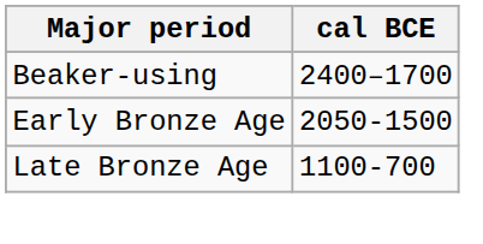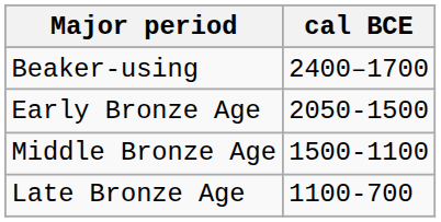 <table class="wikitable">
 <tr>
 <th>Major period</th>
 <th>cal BCE</th>
 </tr>
 <tr>
 <td>Beaker-using</td>
 <td>2400–1700</td>
 </tr>
 <tr>
 <td>Early Bronze Age</td>
 <td>2050-1500</td>
 </tr>
 <tr>
+<td>Middle Bronze Age</td>
+<td>1500-1100</td>
+</tr>
+<tr>
 <td>Late Bronze Age</td>
 <td>1100-700</td>
 </tr>
 </table>
